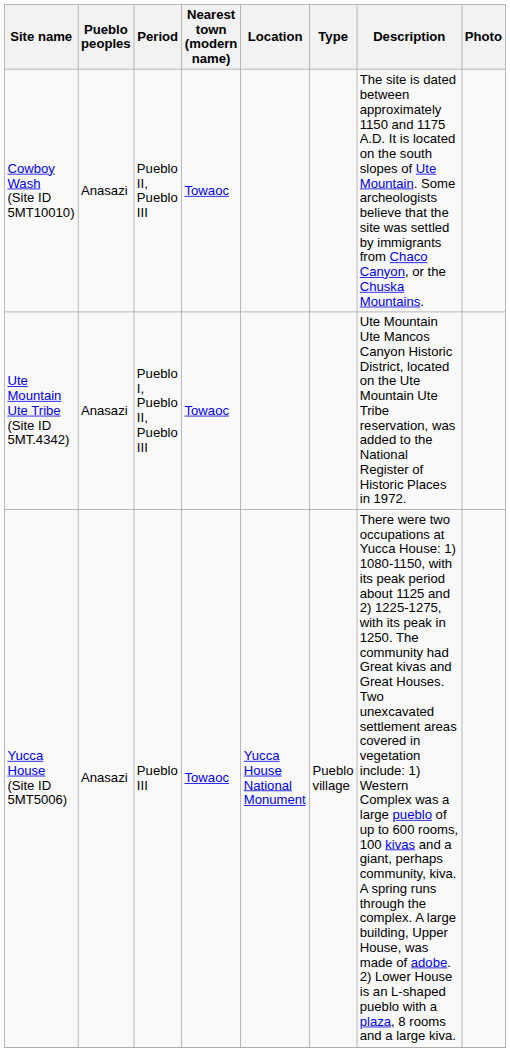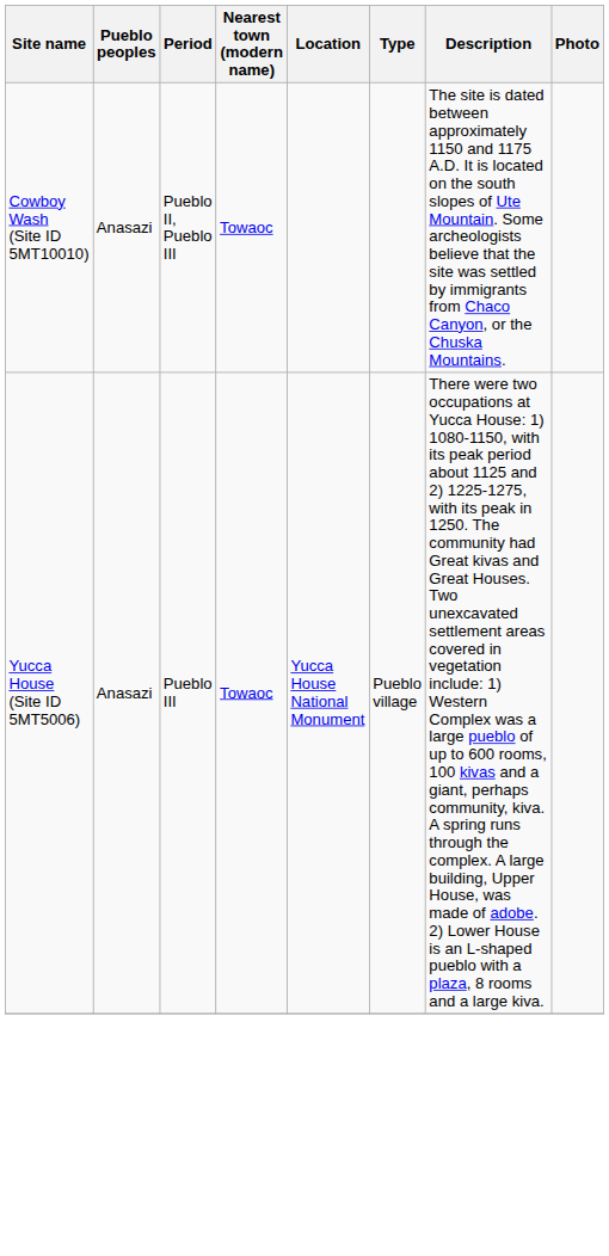 <table class="wikitable sortable" style="width:98%">
 <tr>
 <th>Site name</th>
 <th>Pueblo peoples</th>
 <th>Period</th>
 <th>Nearest town (modern name)</th>
 <th>Location</th>
 <th>Type</th>
 <th>Description</th>
 <th>Photo</th>
 </tr>
 <tr>
 <td><a href='#'>Cowboy Wash</a><br>(Site ID 5MT10010)</td>
 <td>Anasazi</td>
 <td>Pueblo II, Pueblo III</td>
 <td><a href='#'>Towaoc</a></td>
 <td></td>
 <td></td>
 <td>The site is dated between approximately 1150 and 1175 A.D.  It is located on the south slopes of <a href='#'>Ute Mountain</a>. Some archeologists believe that the site was settled by immigrants from <a href='#'>Chaco Canyon</a>, or the <a href='#'>Chuska Mountains</a>.</td>
 <td></td>
 </tr>
 <tr>
-<td><a href='#'>Ute Mountain Ute Tribe</a><br>(Site ID 5MT.4342)</td>
-<td>Anasazi</td>
-<td>Pueblo I, Pueblo II, Pueblo III</td>
-<td><a href='#'>Towaoc</a></td>
-<td></td>
-<td></td>
-<td>Ute Mountain Ute Mancos Canyon Historic District, located on the Ute Mountain Ute Tribe reservation, was added to the National Register of Historic Places in 1972.</td>
-<td></td>
-</tr>
-<tr>
 <td><a href='#'>Yucca House</a><br>(Site ID 5MT5006)</td>
 <td>Anasazi</td>
 <td>Pueblo III</td>
 <td><a href='#'>Towaoc</a></td>
 <td><a href='#'>Yucca House National Monument</a></td>
 <td>Pueblo village</td>
 <td>There were two occupations at Yucca House: 1) 1080-1150, with its peak period about 1125 and 2) 1225-1275, with its peak in 1250.  The community had Great kivas and Great Houses. Two unexcavated settlement areas covered in vegetation include: 1) Western Complex was a large <a href='#'>pueblo</a> of up to 600 rooms, 100 <a href='#'>kivas</a> and a giant, perhaps community, kiva.  A spring runs through the complex. A large building, Upper House, was made of <a href='#'>adobe</a>. 2) Lower House is an L-shaped pueblo with a <a href='#'>plaza</a>, 8 rooms and a large kiva.</td>
 <td></td>
 </tr>
 <tr>
 </tr>
 </table>
